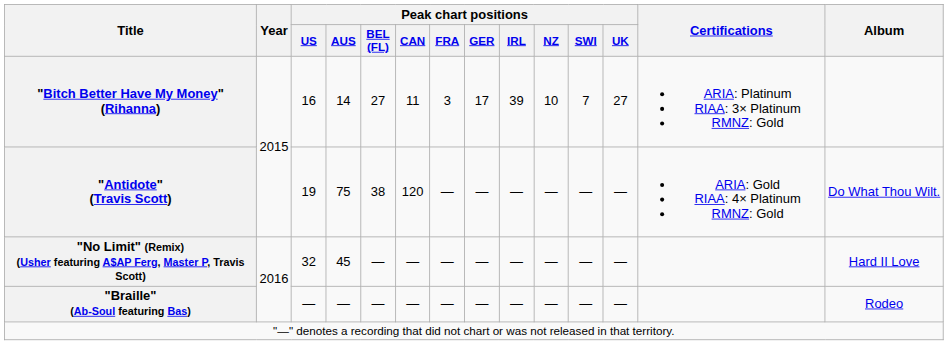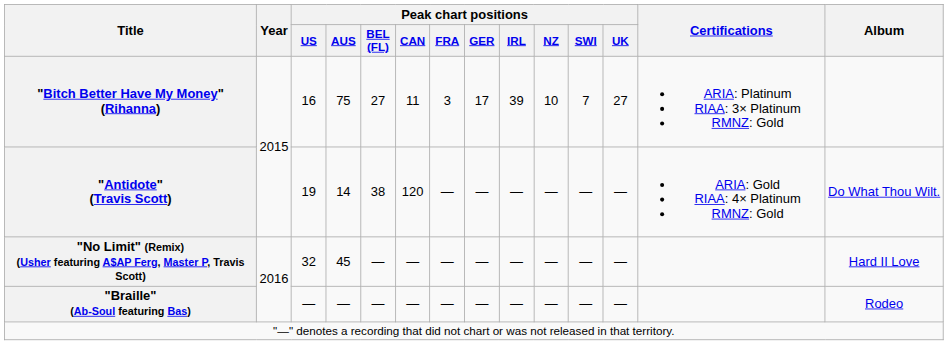 <table class="wikitable plainrowheaders" style="text-align:center;" border="1">
 <tr>
 <th scope="col" rowspan="2" style="width:19em;">Title</th>
 <th scope="col" rowspan="2">Year</th>
 <th scope="col" colspan="10">Peak chart positions</th>
 <th scope="col" rowspan="2" style="width:14em;"><a href='#'>Certifications</a></th>
 <th scope="col" rowspan="2">Album</th>
 </tr>
 <tr>
 <th scope="col" style="width:2.5em;font-size:90%;"><a href='#'>US</a></th>
 <th scope="col" style="width:2.5em;font-size:90%;"><a href='#'>AUS</a></th>
 <th scope="col" style="width:2.5em;font-size:90%;"><a href='#'>BEL<br>(FL)</a></th>
 <th scope="col" style="width:2.5em;font-size:90%;"><a href='#'>CAN</a></th>
 <th scope="col" style="width:2.5em;font-size:90%;"><a href='#'>FRA</a></th>
 <th scope="col" style="width:2.5em;font-size:90%;"><a href='#'>GER</a></th>
 <th scope="col" style="width:2.5em;font-size:90%;"><a href='#'>IRL</a></th>
 <th scope="col" style="width:2.5em;font-size:90%;"><a href='#'>NZ</a></th>
 <th scope="col" style="width:2.5em;font-size:90%;"><a href='#'>SWI</a></th>
 <th scope="col" style="width:2.5em;font-size:90%;"><a href='#'>UK</a></th>
 </tr>
 <tr>
 <th scope="row">"<a href='#'>Bitch Better Have My Money</a>"<br><span>(<a href='#'>Rihanna</a>)</span></th>
 <td rowspan="2">2015</td>
 <td>16</td>
-<td>14</td>
+<td>75</td>
 <td>27</td>
 <td>11</td>
 <td>3</td>
 <td>17</td>
 <td>39</td>
 <td>10</td>
 <td>7</td>
 <td>27</td>
 <td><br><ul><li><a href='#'>ARIA</a>: Platinum</li><li><a href='#'>RIAA</a>: 3× Platinum</li><li><a href='#'>RMNZ</a>: Gold</li></ul></td>
 <td></td>
 </tr>
 <tr>
 <th scope="row">"<a href='#'>Antidote</a>"<br><span>(<a href='#'>Travis Scott</a>)</span></th>
 <td>19</td>
-<td>75</td>
+<td>14</td>
 <td>38</td>
 <td>120</td>
 <td>—</td>
 <td>—</td>
 <td>—</td>
 <td>—</td>
 <td>—</td>
 <td>—</td>
 <td><br><ul><li><a href='#'>ARIA</a>: Gold</li><li><a href='#'>RIAA</a>: 4× Platinum</li><li><a href='#'>RMNZ</a>: Gold</li></ul></td>
 <td><a href='#'>Do What Thou Wilt.</a></td>
 </tr>
 <tr>
 <th scope="row">"No Limit" <small>(Remix)</small><br><small>(<a href='#'>Usher</a> featuring <a href='#'>A$AP Ferg</a>, <a href='#'>Master P</a>, Travis Scott)</small></th>
 <td rowspan="2">2016</td>
 <td>32</td>
 <td>45</td>
 <td>—</td>
 <td>—</td>
 <td>—</td>
 <td>—</td>
 <td>—</td>
 <td>—</td>
 <td>—</td>
 <td>—</td>
 <td></td>
 <td><a href='#'>Hard II Love</a></td>
 </tr>
 <tr>
 <th scope="row">"Braille"<br><small>(<a href='#'>Ab-Soul</a> featuring <a href='#'>Bas</a>)</small></th>
 <td>—</td>
 <td>—</td>
 <td>—</td>
 <td>—</td>
 <td>—</td>
 <td>—</td>
 <td>—</td>
 <td>—</td>
 <td>—</td>
 <td>—</td>
 <td></td>
 <td rowspawn="1"><a href='#'>Rodeo</a></td>
 </tr>
 <tr>
 <td colspan="15" style="font-size:90%">"—" denotes a recording that did not chart or was not released in that territory.</td>
 </tr>
 </table>
